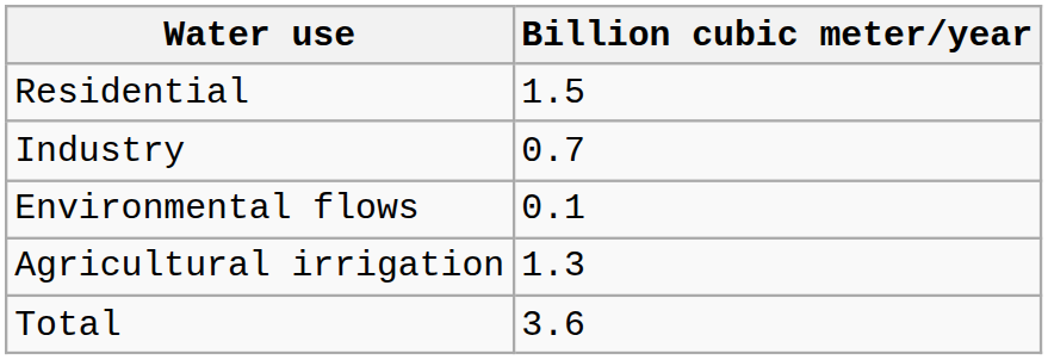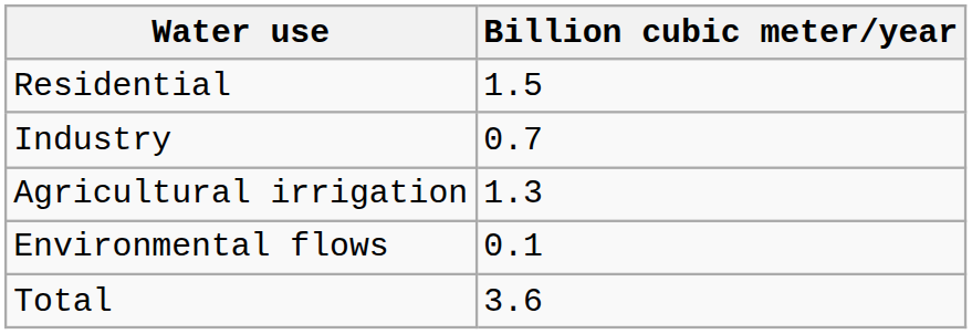 <table class="wikitable">
 <tr>
 <th>Water use</th>
 <th>Billion cubic meter/year</th>
 </tr>
 <tr>
 <td>Residential</td>
 <td>1.5</td>
 </tr>
 <tr>
 <td>Industry</td>
 <td>0.7</td>
 </tr>
 <tr>
+<td>Agricultural irrigation</td>
+<td>1.3</td>
+</tr>
+<tr>
 <td>Environmental flows</td>
 <td>0.1</td>
-</tr>
-<tr>
-<td>Agricultural irrigation</td>
-<td>1.3</td>
 </tr>
 <tr>
 <td>Total</td>
 <td>3.6</td>
 </tr>
 </table>
